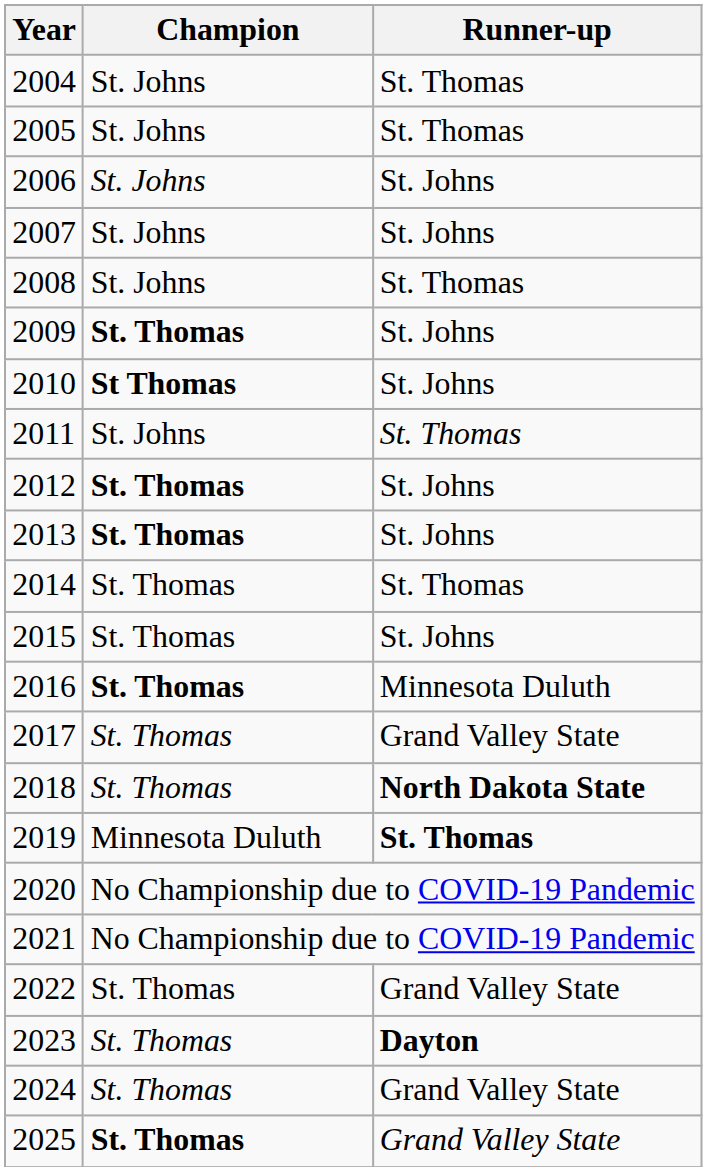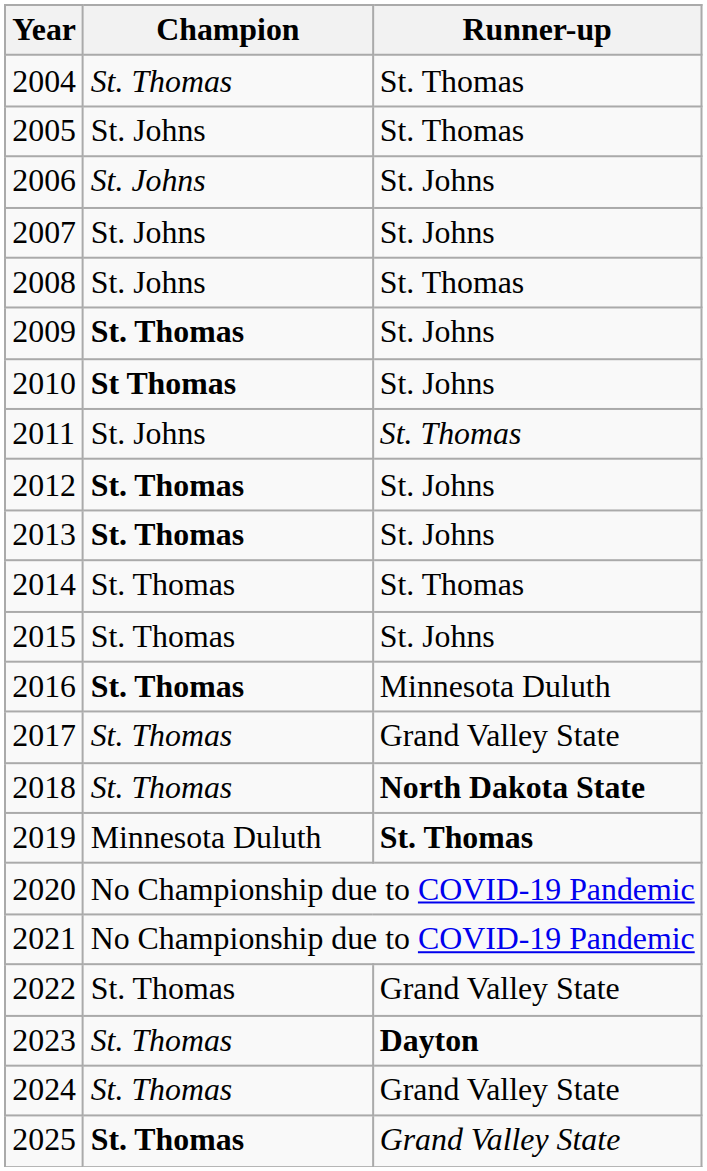 <table class="wikitable">
 <tr>
 <th>Year</th>
 <th>Champion</th>
 <th>Runner-up</th>
 </tr>
 <tr>
 <td>2004</td>
-<td>St. Johns</td>
+<td><em>St. Thomas</em></td>
 <td>St. Thomas</td>
 </tr>
 <tr>
 <td>2005</td>
 <td>St. Johns</td>
 <td>St. Thomas</td>
 </tr>
 <tr>
 <td>2006</td>
 <td><em>St. Johns</em></td>
 <td>St. Johns</td>
 </tr>
 <tr>
 <td>2007</td>
 <td>St. Johns</td>
 <td>St. Johns</td>
 </tr>
 <tr>
 <td>2008</td>
 <td>St. Johns</td>
 <td>St. Thomas</td>
 </tr>
 <tr>
 <td>2009</td>
 <td><strong>St. Thomas</strong></td>
 <td>St. Johns</td>
 </tr>
 <tr>
 <td>2010</td>
 <td><strong>St Thomas</strong></td>
 <td>St. Johns</td>
 </tr>
 <tr>
 <td>2011</td>
 <td>St. Johns</td>
 <td><em>St. Thomas</em></td>
 </tr>
 <tr>
 <td>2012</td>
 <td><strong>St. Thomas</strong></td>
 <td>St. Johns</td>
 </tr>
 <tr>
 <td>2013</td>
 <td><strong>St. Thomas</strong></td>
 <td>St. Johns</td>
 </tr>
 <tr>
 <td>2014</td>
 <td>St. Thomas</td>
 <td>St. Thomas</td>
 </tr>
 <tr>
 <td>2015</td>
 <td>St. Thomas</td>
 <td>St. Johns</td>
 </tr>
 <tr>
 <td>2016</td>
 <td><strong>St. Thomas</strong></td>
 <td>Minnesota Duluth</td>
 </tr>
 <tr>
 <td>2017</td>
 <td><em>St. Thomas</em></td>
 <td>Grand Valley State</td>
 </tr>
 <tr>
 <td>2018</td>
 <td><em>St. Thomas</em></td>
 <td><strong>North Dakota State</strong></td>
 </tr>
 <tr>
 <td>2019</td>
 <td>Minnesota Duluth</td>
 <td><strong>St. Thomas</strong></td>
 </tr>
 <tr>
 <td>2020</td>
 <td colspan="2">No Championship due to <a href='#'>COVID-19 Pandemic</a></td>
 </tr>
 <tr>
 <td>2021</td>
 <td colspan="2">No Championship due to <a href='#'>COVID-19 Pandemic</a></td>
 </tr>
 <tr>
 <td>2022</td>
 <td>St. Thomas</td>
 <td>Grand Valley State</td>
 </tr>
 <tr>
 <td>2023</td>
 <td><em>St. Thomas</em></td>
 <td><strong>Dayton</strong></td>
 </tr>
 <tr>
 <td>2024</td>
 <td><em>St. Thomas</em></td>
 <td>Grand Valley State</td>
 </tr>
 <tr>
 <td>2025</td>
 <td><strong>St. Thomas</strong></td>
 <td><em>Grand Valley State</em></td>
 </tr>
 </table>
